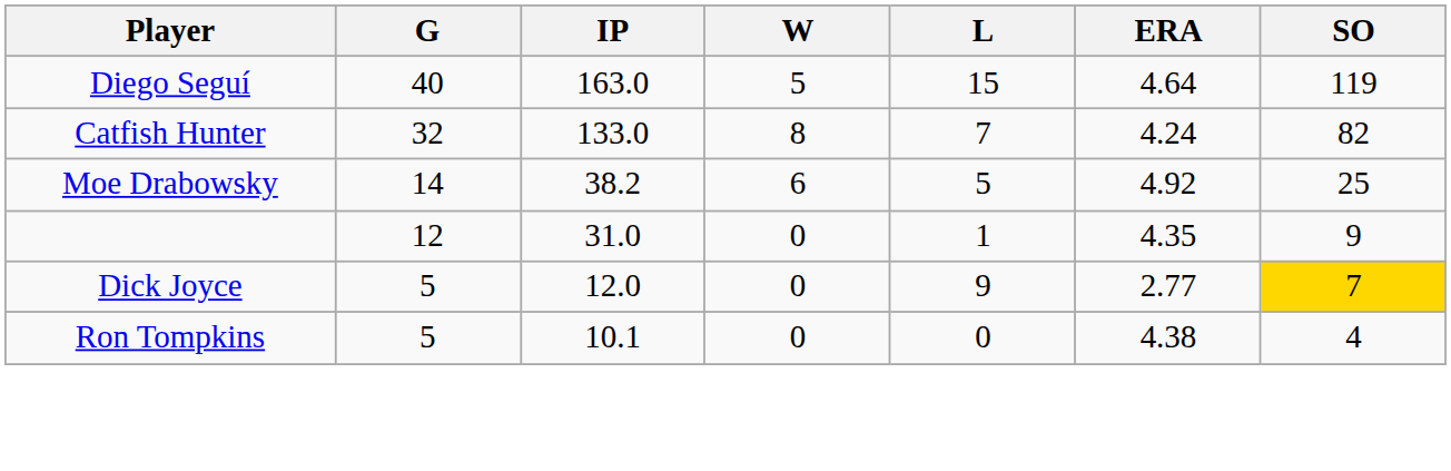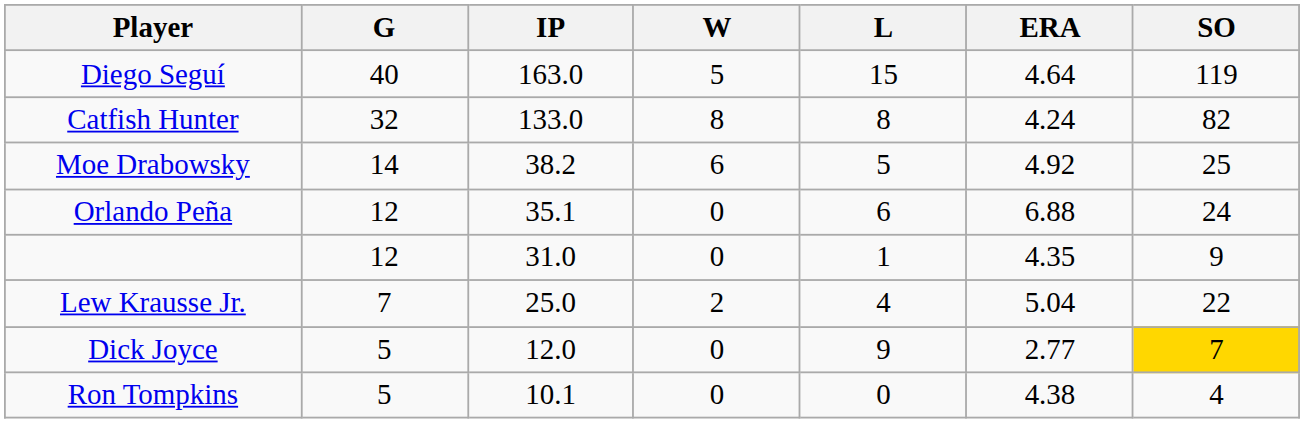 <table class="wikitable sortable">
 <tr>
 <th bgcolor="#DDDDFF" width="16%">Player</th>
 <th bgcolor="#DDDDFF" width="9%">G</th>
 <th bgcolor="#DDDDFF" width="9%">IP</th>
 <th bgcolor="#DDDDFF" width="9%">W</th>
 <th bgcolor="#DDDDFF" width="9%">L</th>
 <th bgcolor="#DDDDFF" width="9%">ERA</th>
 <th bgcolor="#DDDDFF" width="9%">SO</th>
 </tr>
 <tr align="center">
 <td><a href='#'>Diego Seguí</a></td>
 <td>40</td>
 <td>163.0</td>
 <td>5</td>
 <td>15</td>
 <td>4.64</td>
 <td>119</td>
 </tr>
 <tr align=center>
 <td><a href='#'>Catfish Hunter</a></td>
 <td>32</td>
 <td>133.0</td>
 <td>8</td>
-<td>7</td>
+<td>8</td>
 <td>4.24</td>
 <td>82</td>
 </tr>
 <tr align=center>
 <td><a href='#'>Moe Drabowsky</a></td>
 <td>14</td>
 <td>38.2</td>
 <td>6</td>
 <td>5</td>
 <td>4.92</td>
 <td>25</td>
 </tr>
 <tr align=center>
+<td><a href='#'>Orlando Peña</a></td>
+<td>12</td>
+<td>35.1</td>
+<td>0</td>
+<td>6</td>
+<td>6.88</td>
+<td>24</td>
+</tr>
+<tr align=center>
 <td></td>
 <td>12</td>
 <td>31.0</td>
 <td>0</td>
 <td>1</td>
 <td>4.35</td>
 <td>9</td>
+</tr>
+<tr align="center">
+<td><a href='#'>Lew Krausse Jr.</a></td>
+<td>7</td>
+<td>25.0</td>
+<td>2</td>
+<td>4</td>
+<td>5.04</td>
+<td>22</td>
 </tr>
 <tr align=center>
 <td><a href='#'>Dick Joyce</a></td>
 <td>5</td>
 <td>12.0</td>
 <td>0</td>
 <td>9</td>
 <td>2.77</td>
 <td style="background: gold;">7</td>
 </tr>
 <tr align=center>
 <td><a href='#'>Ron Tompkins</a></td>
 <td>5</td>
 <td>10.1</td>
 <td>0</td>
 <td>0</td>
 <td>4.38</td>
 <td>4</td>
 </tr>
 </table>
